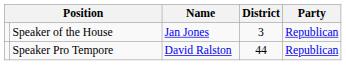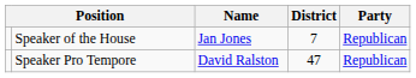 <table class="wikitable">
 <tr>
 <th colspan=2 align=center>Position</th>
 <th align="center" width="99">Name</th>
 <th align=center>District</th>
 <th align=center>Party</th>
 </tr>
 <tr>
 <td></td>
 <td width="201">Speaker of the House</td>
 <td><a href='#'>Jan Jones</a></td>
-<td align=center>3</td>
+<td align=center>7</td>
 <td><a href='#'>Republican</a></td>
 </tr>
 <tr>
 <td></td>
 <td>Speaker Pro Tempore</td>
 <td><a href='#'>David Ralston</a></td>
-<td align=center>44</td>
+<td align=center>47</td>
 <td><a href='#'>Republican</a></td>
 </tr>
 </table>
